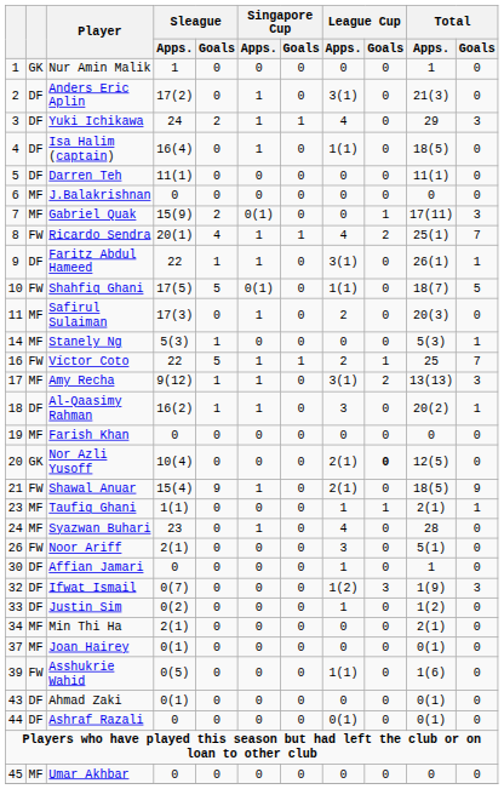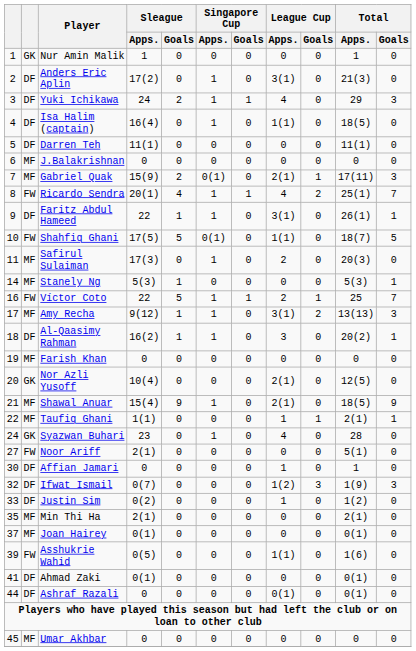 <table class="wikitable" style="text-align:center; font-size:100%; width:80%;">
 <tr>
 <th rowspan=2></th>
 <th rowspan=2></th>
 <th rowspan=2 width="200">Player</th>
 <th colspan=2 width="105">Sleague</th>
 <th colspan=2 width="105">Singapore Cup</th>
 <th colspan=2 width="105">League Cup</th>
 <th colspan=2 width="130">Total</th>
 </tr>
 <tr>
 <th>Apps.</th>
 <th>Goals</th>
 <th>Apps.</th>
 <th>Goals</th>
 <th>Apps.</th>
 <th>Goals</th>
 <th>Apps.</th>
 <th>Goals</th>
 </tr>
 <tr>
 <td>1</td>
 <td>GK</td>
 <td align="left"> Nur Amin Malik</td>
 <td>1</td>
 <td>0</td>
 <td>0</td>
 <td>0</td>
 <td>0</td>
 <td>0</td>
 <td>1</td>
 <td>0</td>
 </tr>
 <tr>
 <td>2</td>
 <td>DF</td>
 <td align="left"> <a href='#'>Anders Eric Aplin</a></td>
 <td>17(2)</td>
 <td>0</td>
 <td>1</td>
 <td>0</td>
 <td>3(1)</td>
 <td>0</td>
 <td>21(3)</td>
 <td>0</td>
 </tr>
 <tr>
 <td>3</td>
 <td>DF</td>
 <td align="left"> <a href='#'>Yuki Ichikawa</a></td>
 <td>24</td>
 <td>2</td>
 <td>1</td>
 <td>1</td>
 <td>4</td>
 <td>0</td>
 <td>29</td>
 <td>3</td>
 </tr>
 <tr>
 <td>4</td>
 <td>DF</td>
 <td align="left"> <a href='#'>Isa Halim</a> (<a href='#'>captain</a>)</td>
 <td>16(4)</td>
 <td>0</td>
 <td>1</td>
 <td>0</td>
 <td>1(1)</td>
 <td>0</td>
 <td>18(5)</td>
 <td>0</td>
 </tr>
 <tr>
 <td>5</td>
 <td>DF</td>
 <td align="left"> <a href='#'>Darren Teh</a></td>
 <td>11(1)</td>
 <td>0</td>
 <td>0</td>
 <td>0</td>
 <td>0</td>
 <td>0</td>
 <td>11(1)</td>
 <td>0</td>
 </tr>
 <tr>
 <td>6</td>
 <td>MF</td>
 <td align="left"> <a href='#'>J.Balakrishnan</a></td>
 <td>0</td>
 <td>0</td>
 <td>0</td>
 <td>0</td>
 <td>0</td>
 <td>0</td>
 <td>0</td>
 <td>0</td>
 </tr>
 <tr>
 <td>7</td>
 <td>MF</td>
 <td align="left"> <a href='#'>Gabriel Quak</a></td>
 <td>15(9)</td>
 <td>2</td>
 <td>0(1)</td>
 <td>0</td>
-<td>0</td>
+<td>2(1)</td>
 <td>1</td>
 <td>17(11)</td>
 <td>3</td>
 </tr>
 <tr>
 <td>8</td>
 <td>FW</td>
 <td align="left"> <a href='#'>Ricardo Sendra</a></td>
 <td>20(1)</td>
 <td>4</td>
 <td>1</td>
 <td>1</td>
 <td>4</td>
 <td>2</td>
 <td>25(1)</td>
 <td>7</td>
 </tr>
 <tr>
 <td>9</td>
 <td>DF</td>
 <td align="left"> <a href='#'>Faritz Abdul Hameed</a></td>
 <td>22</td>
 <td>1</td>
 <td>1</td>
 <td>0</td>
 <td>3(1)</td>
 <td>0</td>
 <td>26(1)</td>
 <td>1</td>
 </tr>
 <tr>
 <td>10</td>
 <td>FW</td>
 <td align="left"> <a href='#'>Shahfiq Ghani</a></td>
 <td>17(5)</td>
 <td>5</td>
 <td>0(1)</td>
 <td>0</td>
 <td>1(1)</td>
 <td>0</td>
 <td>18(7)</td>
 <td>5</td>
 </tr>
 <tr>
 <td>11</td>
 <td>MF</td>
 <td align="left"> <a href='#'>Safirul Sulaiman</a></td>
 <td>17(3)</td>
 <td>0</td>
 <td>1</td>
 <td>0</td>
 <td>2</td>
 <td>0</td>
 <td>20(3)</td>
 <td>0</td>
 </tr>
 <tr>
 <td>14</td>
 <td>MF</td>
 <td align="left"> <a href='#'>Stanely Ng</a></td>
 <td>5(3)</td>
 <td>1</td>
 <td>0</td>
 <td>0</td>
 <td>0</td>
 <td>0</td>
 <td>5(3)</td>
 <td>1</td>
 </tr>
 <tr>
 <td>16</td>
 <td>FW</td>
 <td align="left"> <a href='#'>Víctor Coto</a></td>
 <td>22</td>
 <td>5</td>
 <td>1</td>
 <td>1</td>
 <td>2</td>
 <td>1</td>
 <td>25</td>
 <td>7</td>
 </tr>
 <tr>
 <td>17</td>
 <td>MF</td>
 <td align="left"> <a href='#'>Amy Recha</a></td>
 <td>9(12)</td>
 <td>1</td>
 <td>1</td>
 <td>0</td>
 <td>3(1)</td>
 <td>2</td>
 <td>13(13)</td>
 <td>3</td>
 </tr>
 <tr>
 <td>18</td>
 <td>DF</td>
 <td align="left"> <a href='#'>Al-Qaasimy Rahman</a></td>
 <td>16(2)</td>
 <td>1</td>
 <td>1</td>
 <td>0</td>
 <td>3</td>
 <td>0</td>
 <td>20(2)</td>
 <td>1</td>
 </tr>
 <tr>
 <td>19</td>
 <td>MF</td>
 <td align="left"> <a href='#'>Farish Khan</a></td>
 <td>0</td>
 <td>0</td>
 <td>0</td>
 <td>0</td>
 <td>0</td>
 <td>0</td>
 <td>0</td>
 <td>0</td>
 </tr>
 <tr>
 <td>20</td>
 <td>GK</td>
 <td align="left"> <a href='#'>Nor Azli Yusoff</a></td>
 <td>10(4)</td>
 <td>0</td>
 <td>0</td>
 <td>0</td>
 <td>2(1)</td>
-<td><strong>0</strong></td>
+<td>0</td>
 <td>12(5)</td>
 <td>0</td>
 </tr>
 <tr>
 <td>21</td>
-<td>FW</td>
+<td>MF</td>
 <td align="left"> <a href='#'>Shawal Anuar</a></td>
 <td>15(4)</td>
 <td>9</td>
 <td>1</td>
 <td>0</td>
 <td>2(1)</td>
 <td>0</td>
 <td>18(5)</td>
 <td>9</td>
 </tr>
 <tr>
-<td>23</td>
+<td>22</td>
 <td>MF</td>
 <td align="left"> <a href='#'>Taufiq Ghani</a></td>
 <td>1(1)</td>
 <td>0</td>
 <td>0</td>
 <td>0</td>
 <td>1</td>
 <td>1</td>
 <td>2(1)</td>
 <td>1</td>
 </tr>
 <tr>
 <td>24</td>
-<td>MF</td>
+<td>GK</td>
 <td align="left"> <a href='#'>Syazwan Buhari</a></td>
 <td>23</td>
 <td>0</td>
 <td>1</td>
 <td>0</td>
 <td>4</td>
 <td>0</td>
 <td>28</td>
 <td>0</td>
 </tr>
 <tr>
-<td>26</td>
+<td>27</td>
 <td>FW</td>
 <td align="left"> <a href='#'>Noor Ariff</a></td>
 <td>2(1)</td>
 <td>0</td>
 <td>0</td>
 <td>0</td>
-<td>3</td>
+<td>0</td>
 <td>0</td>
 <td>5(1)</td>
 <td>0</td>
 </tr>
 <tr>
 <td>30</td>
 <td>DF</td>
 <td align="left"> <a href='#'>Affian Jamari</a></td>
 <td>0</td>
 <td>0</td>
 <td>0</td>
 <td>0</td>
 <td>1</td>
 <td>0</td>
 <td>1</td>
 <td>0</td>
 </tr>
 <tr>
 <td>32</td>
 <td>DF</td>
 <td align="left"> <a href='#'>Ifwat Ismail</a></td>
 <td>0(7)</td>
 <td>0</td>
 <td>0</td>
 <td>0</td>
 <td>1(2)</td>
 <td>3</td>
 <td>1(9)</td>
 <td>3</td>
 </tr>
 <tr>
 <td>33</td>
 <td>DF</td>
 <td align="left"> <a href='#'>Justin Sim</a></td>
 <td>0(2)</td>
 <td>0</td>
 <td>0</td>
 <td>0</td>
 <td>1</td>
 <td>0</td>
 <td>1(2)</td>
 <td>0</td>
 </tr>
 <tr>
-<td>34</td>
+<td>35</td>
 <td>MF</td>
 <td align="left"> Min Thi Ha</td>
 <td>2(1)</td>
 <td>0</td>
 <td>0</td>
 <td>0</td>
 <td>0</td>
 <td>0</td>
 <td>2(1)</td>
 <td>0</td>
 </tr>
 <tr>
 <td>37</td>
 <td>MF</td>
 <td align="left"> <a href='#'>Joan Hairey</a></td>
 <td>0(1)</td>
 <td>0</td>
 <td>0</td>
 <td>0</td>
 <td>0</td>
 <td>0</td>
 <td>0(1)</td>
 <td>0</td>
 </tr>
 <tr>
 <td>39</td>
 <td>FW</td>
 <td align="left"> <a href='#'>Asshukrie Wahid</a></td>
 <td>0(5)</td>
 <td>0</td>
 <td>0</td>
 <td>0</td>
 <td>1(1)</td>
 <td>0</td>
 <td>1(6)</td>
 <td>0</td>
 </tr>
 <tr>
-<td>43</td>
+<td>41</td>
 <td>DF</td>
 <td align="left"> Ahmad Zaki</td>
 <td>0(1)</td>
 <td>0</td>
 <td>0</td>
 <td>0</td>
 <td>0</td>
 <td>0</td>
 <td>0(1)</td>
 <td>0</td>
 </tr>
 <tr>
 <td>44</td>
 <td>DF</td>
 <td align="left"> <a href='#'>Ashraf Razali</a></td>
 <td>0</td>
 <td>0</td>
 <td>0</td>
 <td>0</td>
 <td>0(1)</td>
 <td>0</td>
 <td>0(1)</td>
 <td>0</td>
 </tr>
 <tr>
 <td colspan="17"><strong>Players who have played this season but had left the club or on loan to other club</strong></td>
 </tr>
 <tr>
 <td>45</td>
 <td>MF</td>
 <td align="left"> <a href='#'>Umar Akhbar</a></td>
 <td>0</td>
 <td>0</td>
 <td>0</td>
 <td>0</td>
 <td>0</td>
 <td>0</td>
 <td>0</td>
 <td>0</td>
 </tr>
 <tr>
 </tr>
 </table>
